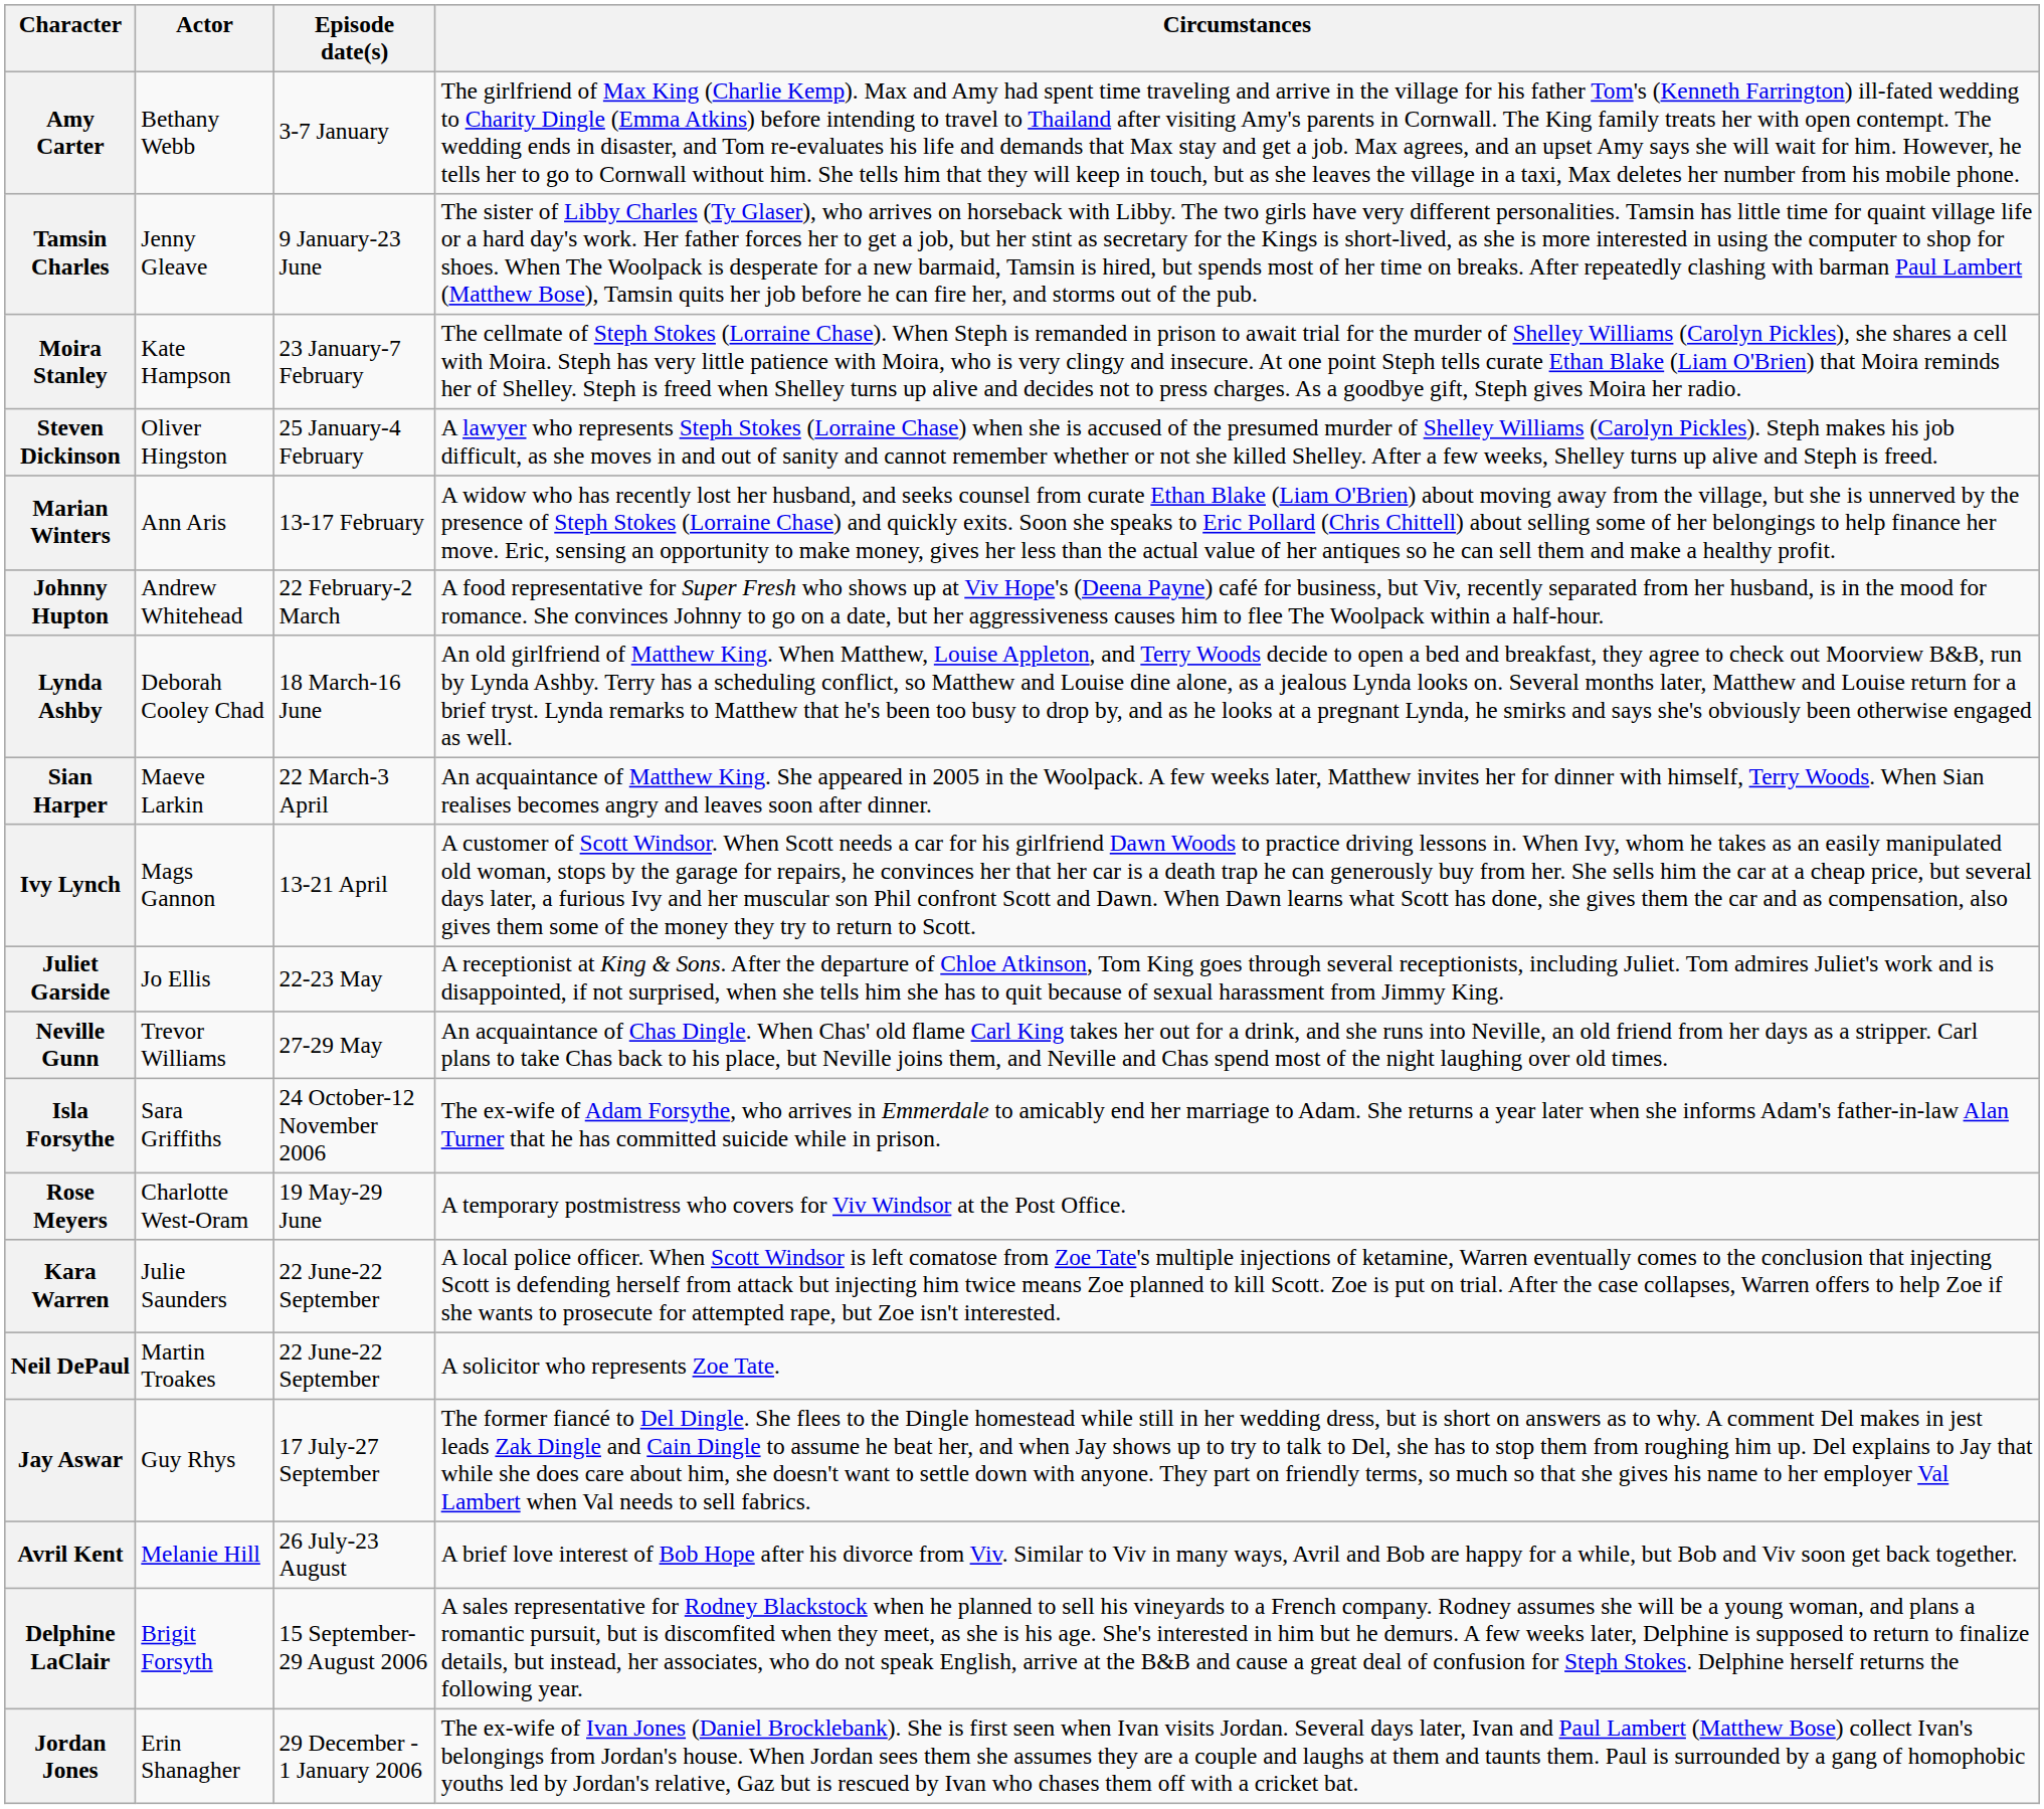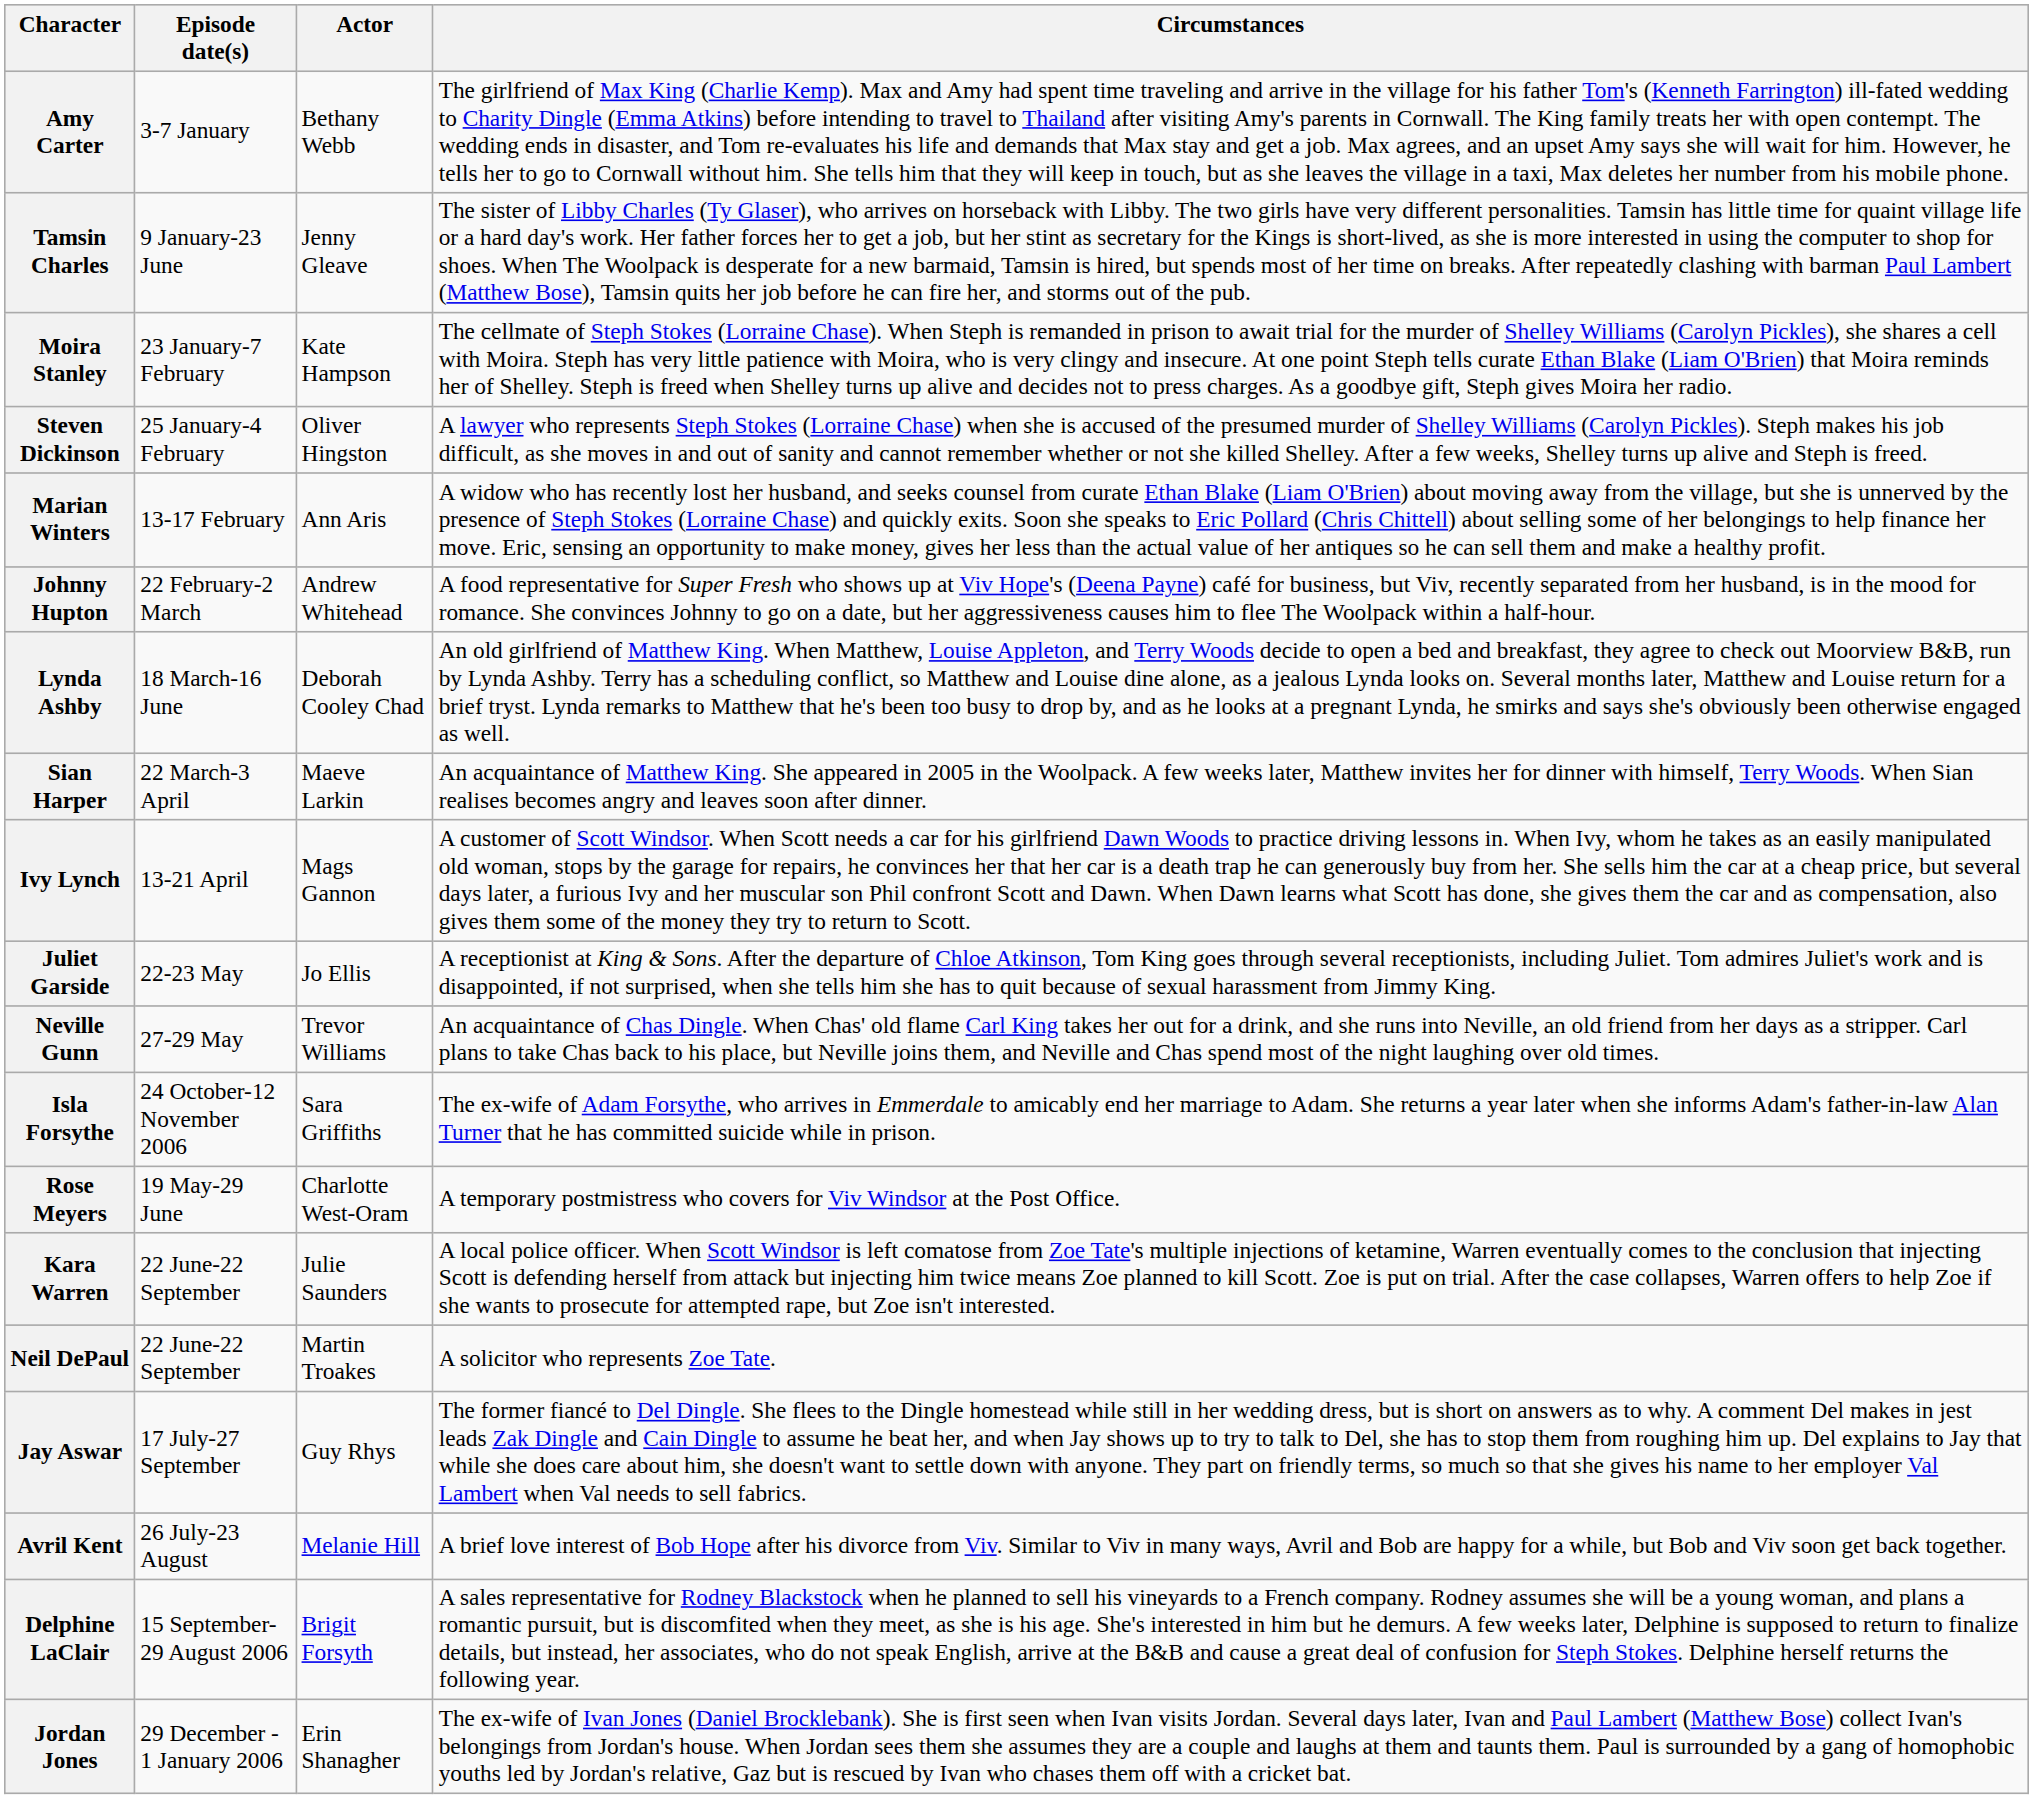 <table class="wikitable plainrowheaders" style="font-size:90%">
 <tr valign="top">
 <th scope="col">Character</th>
+<th scope="col">Episode date(s)</th>
 <th scope="col">Actor</th>
-<th scope="col">Episode date(s)</th>
 <th scope="col">Circumstances</th>
 </tr>
 <tr>
 <th scope="row">Amy Carter</th>
+<td>3-7 January</td>
 <td>Bethany Webb</td>
-<td>3-7 January</td>
 <td>The girlfriend of <a href='#'>Max King</a> (<a href='#'>Charlie Kemp</a>). Max and Amy had spent time traveling and arrive in the village for his father <a href='#'>Tom</a>'s (<a href='#'>Kenneth Farrington</a>) ill-fated wedding to <a href='#'>Charity Dingle</a> (<a href='#'>Emma Atkins</a>) before intending to travel to <a href='#'>Thailand</a> after visiting Amy's parents in Cornwall. The King family treats her with open contempt. The wedding ends in disaster, and Tom re-evaluates his life and demands that Max stay and get a job. Max agrees, and an upset Amy says she will wait for him. However, he tells her to go to Cornwall without him. She tells him that they will keep in touch, but as she leaves the village in a taxi, Max deletes her number from his mobile phone.</td>
 </tr>
 <tr>
 <th scope "row">Tamsin Charles</th>
+<td>9 January-23 June</td>
 <td>Jenny Gleave</td>
-<td>9 January-23 June</td>
 <td>The sister of <a href='#'>Libby Charles</a> (<a href='#'>Ty Glaser</a>), who arrives on horseback with Libby. The two girls have very different personalities. Tamsin has little time for quaint village life or a hard day's work. Her father forces her to get a job, but her stint as secretary for the Kings is short-lived, as she is more interested in using the computer to shop for shoes. When The Woolpack is desperate for a new barmaid, Tamsin is hired, but spends most of her time on breaks. After repeatedly clashing with barman <a href='#'>Paul Lambert</a> (<a href='#'>Matthew Bose</a>), Tamsin quits her job before he can fire her, and storms out of the pub.</td>
 </tr>
 <tr>
 <th scope "row">Moira Stanley</th>
+<td>23 January-7 February</td>
 <td>Kate Hampson</td>
-<td>23 January-7 February</td>
 <td>The cellmate of <a href='#'>Steph Stokes</a> (<a href='#'>Lorraine Chase</a>). When Steph is remanded in prison to await trial for the murder of <a href='#'>Shelley Williams</a> (<a href='#'>Carolyn Pickles</a>), she shares a cell with Moira. Steph has very little patience with Moira, who is very clingy and insecure. At one point Steph tells curate <a href='#'>Ethan Blake</a> (<a href='#'>Liam O'Brien</a>) that Moira reminds her of Shelley. Steph is freed when Shelley turns up alive and decides not to press charges. As a goodbye gift, Steph gives Moira her radio.</td>
 </tr>
 <tr>
 <th scope "row">Steven Dickinson</th>
+<td>25 January-4 February</td>
 <td>Oliver Hingston</td>
-<td>25 January-4 February</td>
 <td>A <a href='#'>lawyer</a> who represents <a href='#'>Steph Stokes</a> (<a href='#'>Lorraine Chase</a>) when she is accused of the presumed murder of <a href='#'>Shelley Williams</a> (<a href='#'>Carolyn Pickles</a>). Steph makes his job difficult, as she moves in and out of sanity and cannot remember whether or not she killed Shelley. After a few weeks, Shelley turns up alive and Steph is freed.</td>
 </tr>
 <tr>
 <th scope "row">Marian Winters</th>
+<td>13-17 February</td>
 <td>Ann Aris</td>
-<td>13-17 February</td>
 <td>A widow who has recently lost her husband, and seeks counsel from curate <a href='#'>Ethan Blake</a> (<a href='#'>Liam O'Brien</a>) about moving away from the village, but she is unnerved by the presence of <a href='#'>Steph Stokes</a> (<a href='#'>Lorraine Chase</a>) and quickly exits. Soon she speaks to <a href='#'>Eric Pollard</a> (<a href='#'>Chris Chittell</a>) about selling some of her belongings to help finance her move. Eric, sensing an opportunity to make money, gives her less than the actual value of her antiques so he can sell them and make a healthy profit.</td>
 </tr>
 <tr>
 <th scope "row">Johnny Hupton</th>
+<td>22 February-2 March</td>
 <td>Andrew Whitehead</td>
-<td>22 February-2 March</td>
 <td>A food representative for <em>Super Fresh</em> who shows up at <a href='#'>Viv Hope</a>'s (<a href='#'>Deena Payne</a>) café for business, but Viv, recently separated from her husband, is in the mood for romance. She convinces Johnny to go on a date, but her aggressiveness causes him to flee The Woolpack within a half-hour.</td>
 </tr>
 <tr>
 <th scope "row">Lynda Ashby</th>
+<td>18 March-16 June</td>
 <td>Deborah Cooley Chad</td>
-<td>18 March-16 June</td>
 <td>An old girlfriend of <a href='#'>Matthew King</a>. When Matthew, <a href='#'>Louise Appleton</a>, and <a href='#'>Terry Woods</a> decide to open a bed and breakfast, they agree to check out Moorview B&B, run by Lynda Ashby. Terry has a scheduling conflict, so Matthew and Louise dine alone, as a jealous Lynda looks on. Several months later, Matthew and Louise return for a brief tryst. Lynda remarks to Matthew that he's been too busy to drop by, and as he looks at a pregnant Lynda, he smirks and says she's obviously been otherwise engaged as well.</td>
 </tr>
 <tr>
 <th scope "row">Sian Harper</th>
+<td>22 March-3 April</td>
 <td>Maeve Larkin</td>
-<td>22 March-3 April</td>
 <td>An acquaintance of <a href='#'>Matthew King</a>. She appeared in 2005 in the Woolpack. A few weeks later, Matthew invites her for dinner with himself, <a href='#'>Terry Woods</a>. When Sian realises becomes angry and leaves soon after dinner.</td>
 </tr>
 <tr>
 <th scope "row">Ivy Lynch</th>
+<td>13-21 April</td>
 <td>Mags Gannon</td>
-<td>13-21 April</td>
 <td>A customer of <a href='#'>Scott Windsor</a>. When Scott needs a car for his girlfriend <a href='#'>Dawn Woods</a> to practice driving lessons in. When Ivy, whom he takes as an easily manipulated old woman, stops by the garage for repairs, he convinces her that her car is a death trap he can generously buy from her. She sells him the car at a cheap price, but several days later, a furious Ivy and her muscular son Phil confront Scott and Dawn. When Dawn learns what Scott has done, she gives them the car and as compensation, also gives them some of the money they try to return to Scott.</td>
 </tr>
 <tr>
 <th scope "row">Juliet Garside</th>
+<td>22-23 May</td>
 <td>Jo Ellis</td>
-<td>22-23 May</td>
 <td>A receptionist at <em>King & Sons</em>. After the departure of <a href='#'>Chloe Atkinson</a>, Tom King goes through several receptionists, including Juliet. Tom admires Juliet's work and is disappointed, if not surprised, when she tells him she has to quit because of sexual harassment from Jimmy King.</td>
 </tr>
 <tr>
 <th scope "row">Neville Gunn</th>
+<td>27-29 May</td>
 <td>Trevor Williams</td>
-<td>27-29 May</td>
 <td>An acquaintance of <a href='#'>Chas Dingle</a>. When Chas' old flame <a href='#'>Carl King</a> takes her out for a drink, and she runs into Neville, an old friend from her days as a stripper. Carl plans to take Chas back to his place, but Neville joins them, and Neville and Chas spend most of the night laughing over old times.</td>
 </tr>
 <tr>
 <th scope "row">Isla Forsythe</th>
+<td>24 October-12 November 2006</td>
 <td>Sara Griffiths</td>
-<td>24 October-12 November 2006</td>
 <td>The ex-wife of <a href='#'>Adam Forsythe</a>, who arrives in <em>Emmerdale</em> to amicably end her marriage to Adam. She returns a year later when she informs Adam's father-in-law <a href='#'>Alan Turner</a> that he has committed suicide while in prison.</td>
 </tr>
 <tr>
 <th scope "row">Rose Meyers</th>
+<td>19 May-29 June</td>
 <td>Charlotte West-Oram</td>
-<td>19 May-29 June</td>
 <td>A temporary postmistress who covers for <a href='#'>Viv Windsor</a> at the Post Office.</td>
 </tr>
 <tr>
 <th scope "row">Kara Warren</th>
+<td>22 June-22 September</td>
 <td>Julie Saunders</td>
-<td>22 June-22 September</td>
 <td>A local police officer. When <a href='#'>Scott Windsor</a> is left comatose from <a href='#'>Zoe Tate</a>'s multiple injections of ketamine, Warren eventually comes to the conclusion that injecting Scott is defending herself from attack but injecting him twice means Zoe planned to kill Scott. Zoe is put on trial. After the case collapses, Warren offers to help Zoe if she wants to prosecute for attempted rape, but Zoe isn't interested.</td>
 </tr>
 <tr>
 <th scope "row">Neil DePaul</th>
+<td>22 June-22 September</td>
 <td>Martin Troakes</td>
-<td>22 June-22 September</td>
 <td>A solicitor who represents <a href='#'>Zoe Tate</a>.</td>
 </tr>
 <tr>
 <th scope "row">Jay Aswar</th>
+<td>17 July-27 September</td>
 <td>Guy Rhys</td>
-<td>17 July-27 September</td>
 <td>The former fiancé to <a href='#'>Del Dingle</a>. She flees to the Dingle homestead while still in her wedding dress, but is short on answers as to why. A comment Del makes in jest leads <a href='#'>Zak Dingle</a> and <a href='#'>Cain Dingle</a> to assume he beat her, and when Jay shows up to try to talk to Del, she has to stop them from roughing him up. Del explains to Jay that while she does care about him, she doesn't want to settle down with anyone. They part on friendly terms, so much so that she gives his name to her employer <a href='#'>Val Lambert</a> when Val needs to sell fabrics.</td>
 </tr>
 <tr>
 <th scope "row">Avril Kent</th>
+<td>26 July-23 August</td>
 <td><a href='#'>Melanie Hill</a></td>
-<td>26 July-23 August</td>
 <td>A brief love interest of <a href='#'>Bob Hope</a> after his divorce from <a href='#'>Viv</a>. Similar to Viv in many ways, Avril and Bob are happy for a while, but Bob and Viv soon get back together.</td>
 </tr>
 <tr>
 <th scope "row">Delphine LaClair</th>
+<td>15 September-29 August 2006</td>
 <td><a href='#'>Brigit Forsyth</a></td>
-<td>15 September-29 August 2006</td>
 <td>A sales representative for <a href='#'>Rodney Blackstock</a> when he planned to sell his vineyards to a French company. Rodney assumes she will be a young woman, and plans a romantic pursuit, but is discomfited when they meet, as she is his age. She's interested in him but he demurs. A few weeks later, Delphine is supposed to return to finalize details, but instead, her associates, who do not speak English, arrive at the B&B and cause a great deal of confusion for <a href='#'>Steph Stokes</a>. Delphine herself returns the following year.</td>
 </tr>
 <tr>
 <th scope "row">Jordan Jones</th>
+<td>29 December - 1 January 2006</td>
 <td>Erin Shanagher</td>
-<td>29 December - 1 January 2006</td>
 <td>The ex-wife of <a href='#'>Ivan Jones</a> (<a href='#'>Daniel Brocklebank</a>). She is first seen when Ivan visits Jordan. Several days later, Ivan and <a href='#'>Paul Lambert</a> (<a href='#'>Matthew Bose</a>) collect Ivan's belongings from Jordan's house. When Jordan sees them she assumes they are a couple and laughs at them and taunts them. Paul is surrounded by a gang of homophobic youths led by  Jordan's relative, Gaz but is rescued by Ivan who chases them off with a cricket bat.</td>
 </tr>
 </table>
